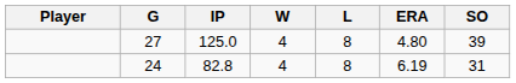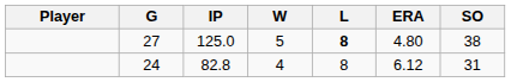 <table class="wikitable sortable">
 <tr>
 <th bgcolor="#DDDDFF" width="16%">Player</th>
 <th bgcolor="#DDDDFF" width="9%">G</th>
 <th bgcolor="#DDDDFF" width="9%">IP</th>
 <th bgcolor="#DDDDFF" width="9%">W</th>
 <th bgcolor="#DDDDFF" width="9%">L</th>
 <th bgcolor="#DDDDFF" width="9%">ERA</th>
 <th bgcolor="#DDDDFF" width="9%">SO</th>
 </tr>
 <tr align="center">
 <td></td>
 <td>27</td>
 <td>125.0</td>
-<td>4</td>
-<td>8</td>
+<td>5</td>
+<td><strong>8</strong></td>
 <td>4.80</td>
-<td>39</td>
+<td>38</td>
 </tr>
 <tr align="center">
 <td></td>
 <td>24</td>
 <td>82.8</td>
 <td>4</td>
 <td>8</td>
-<td>6.19</td>
+<td>6.12</td>
 <td>31</td>
 </tr>
 </table>
